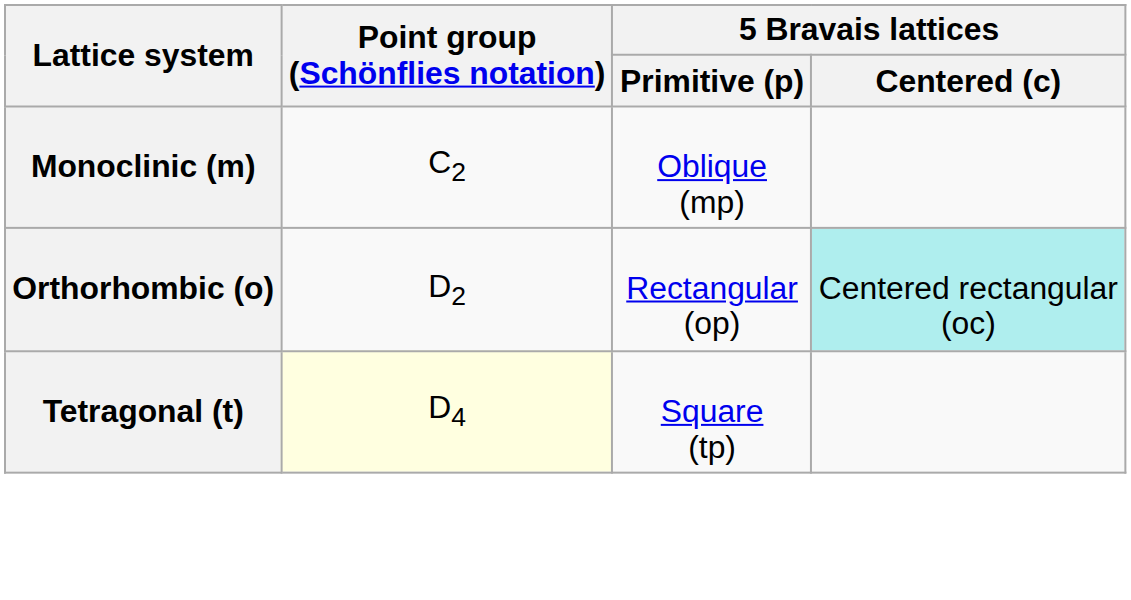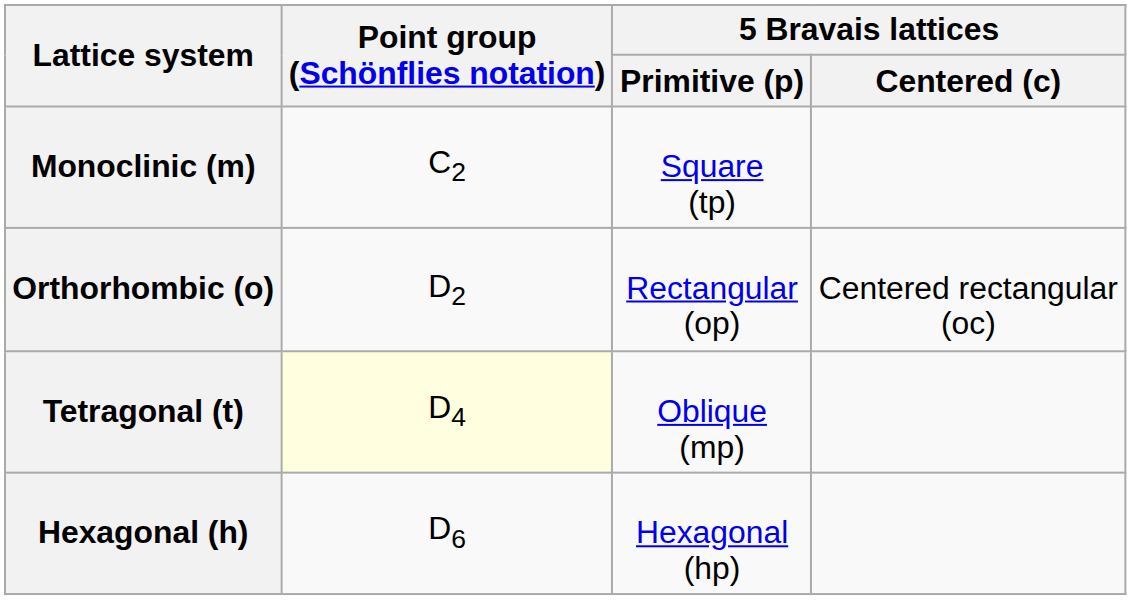 <table class="wikitable skin-invert-image">
 <tr>
 <th rowspan=2>Lattice system</th>
 <th rowspan=2>Point group <br>(<a href='#'>Schönflies notation</a>)</th>
 <th colspan=2>5 Bravais lattices</th>
 </tr>
 <tr>
 <th>Primitive (p)</th>
 <th>Centered (c)</th>
 </tr>
 <tr align=center>
 <th>Monoclinic (m)</th>
 <td>C<sub>2</sub></td>
-<td><br><a href='#'>Oblique</a><br>(mp)</td>
+<td><br><a href='#'>Square</a><br>(tp)</td>
 <td></td>
 </tr>
 <tr align=center>
 <th>Orthorhombic (o)</th>
 <td>D<sub>2</sub></td>
 <td><br><a href='#'>Rectangular</a><br>(op)</td>
-<td style="background: paleturquoise;"><br>Centered rectangular <br>(oc)</td>
+<td><br>Centered rectangular <br>(oc)</td>
 </tr>
 <tr align=center>
 <th>Tetragonal (t)</th>
 <td style="background: lightyellow;">D<sub>4</sub></td>
-<td><br><a href='#'>Square</a><br>(tp)</td>
+<td><br><a href='#'>Oblique</a><br>(mp)</td>
+<td></td>
+</tr>
+<tr align=center>
+<th>Hexagonal (h)</th>
+<td>D<sub>6</sub></td>
+<td><br><a href='#'>Hexagonal</a><br>(hp)</td>
 <td></td>
 </tr>
 </table>
